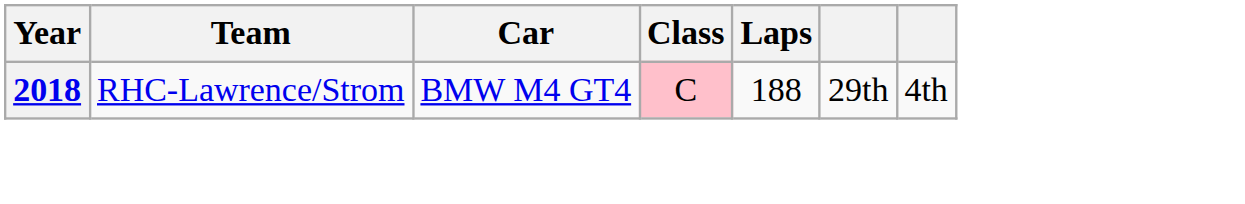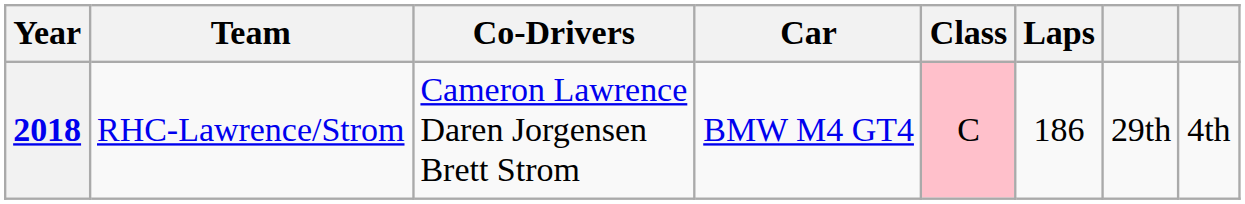 <table class="wikitable" style="font-size: 90%;">
 <tr>
 <th>Year</th>
 <th>Team</th>
+<th>Co-Drivers</th>
 <th>Car</th>
 <th>Class</th>
 <th>Laps</th>
 <th></th>
 <th></th>
 </tr>
 <tr>
 <th><a href='#'>2018</a></th>
 <td> <a href='#'>RHC-Lawrence/Strom</a></td>
+<td> <a href='#'>Cameron Lawrence</a><br> Daren Jorgensen<br> Brett Strom</td>
 <td><a href='#'>BMW M4 GT4</a></td>
 <td align=center style="background: pink;">C</td>
-<td align=center>188</td>
+<td align=center>186</td>
 <td>29th</td>
 <td>4th</td>
 </tr>
 </table>
